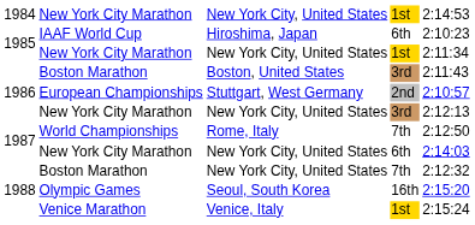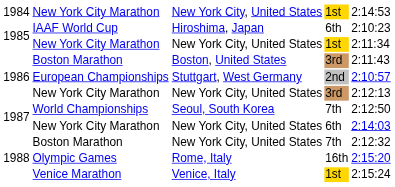 <table>
 <tr>
 <td>1984</td>
 <td><a href='#'>New York City Marathon</a></td>
 <td><a href='#'>New York City</a>, <a href='#'>United States</a></td>
 <td bgcolor="gold">1st</td>
 <td>2:14:53</td>
 </tr>
 <tr>
 <td rowspan=2>1985</td>
 <td><a href='#'>IAAF World Cup</a></td>
 <td><a href='#'>Hiroshima</a>, <a href='#'>Japan</a></td>
 <td>6th</td>
 <td>2:10:23</td>
 </tr>
 <tr>
 <td><a href='#'>New York City Marathon</a></td>
 <td>New York City, United States</td>
 <td bgcolor="gold">1st</td>
 <td>2:11:34</td>
 </tr>
 <tr>
 <td rowspan=3>1986</td>
 <td><a href='#'>Boston Marathon</a></td>
 <td><a href='#'>Boston</a>, <a href='#'>United States</a></td>
 <td bgcolor="cc9966">3rd</td>
 <td>2:11:43</td>
 </tr>
 <tr>
 <td><a href='#'>European Championships</a></td>
 <td><a href='#'>Stuttgart</a>, <a href='#'>West Germany</a></td>
 <td bgcolor="silver">2nd</td>
 <td><a href='#'>2:10:57</a></td>
 </tr>
 <tr>
 <td>New York City Marathon</td>
 <td>New York City, United States</td>
 <td bgcolor="cc9966">3rd</td>
 <td>2:12:13</td>
 </tr>
 <tr>
 <td rowspan=2>1987</td>
 <td><a href='#'>World Championships</a></td>
-<td><a href='#'>Rome, Italy</a></td>
+<td><a href='#'>Seoul, South Korea</a></td>
 <td>7th</td>
 <td>2:12:50</td>
 </tr>
 <tr>
 <td>New York City Marathon</td>
 <td>New York City, United States</td>
 <td>6th</td>
 <td><a href='#'>2:14:03</a></td>
 </tr>
 <tr>
 <td rowspan=3>1988</td>
 <td>Boston Marathon</td>
 <td>New York City, United States</td>
 <td>7th</td>
 <td>2:12:32</td>
 </tr>
 <tr>
 <td><a href='#'>Olympic Games</a></td>
-<td><a href='#'>Seoul, South Korea</a></td>
+<td><a href='#'>Rome, Italy</a></td>
 <td>16th</td>
 <td><a href='#'>2:15:20</a></td>
 </tr>
 <tr>
 <td><a href='#'>Venice Marathon</a></td>
 <td><a href='#'>Venice, Italy</a></td>
 <td bgcolor="gold">1st</td>
 <td>2:15:24</td>
 </tr>
 </table>
